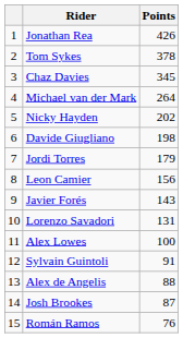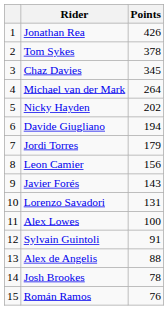 <table class="wikitable" style="font-size: 95%;">
 <tr>
 <th></th>
 <th>Rider</th>
 <th>Points</th>
 </tr>
 <tr>
 <td align=center>1</td>
 <td> <a href='#'>Jonathan Rea</a></td>
 <td align=right>426</td>
 </tr>
 <tr>
 <td align=center>2</td>
 <td> <a href='#'>Tom Sykes</a></td>
 <td align=right>378</td>
 </tr>
 <tr>
 <td align=center>3</td>
 <td> <a href='#'>Chaz Davies</a></td>
 <td align=right>345</td>
 </tr>
 <tr>
 <td align=center>4</td>
 <td> <a href='#'>Michael van der Mark</a></td>
 <td align=right>264</td>
 </tr>
 <tr>
 <td align=center>5</td>
 <td> <a href='#'>Nicky Hayden</a></td>
 <td align=right>202</td>
 </tr>
 <tr>
 <td align=center>6</td>
 <td> <a href='#'>Davide Giugliano</a></td>
-<td align=right>198</td>
+<td align=right>194</td>
 </tr>
 <tr>
 <td align=center>7</td>
 <td> <a href='#'>Jordi Torres</a></td>
 <td align=right>179</td>
 </tr>
 <tr>
 <td align=center>8</td>
 <td> <a href='#'>Leon Camier</a></td>
 <td align=right>156</td>
 </tr>
 <tr>
 <td align=center>9</td>
 <td> <a href='#'>Javier Forés</a></td>
 <td align=right>143</td>
 </tr>
 <tr>
 <td align=center>10</td>
 <td> <a href='#'>Lorenzo Savadori</a></td>
 <td align=right>131</td>
 </tr>
 <tr>
 <td align=center>11</td>
 <td> <a href='#'>Alex Lowes</a></td>
 <td align=right>100</td>
 </tr>
 <tr>
 <td align=center>12</td>
 <td> <a href='#'>Sylvain Guintoli</a></td>
 <td align=right>91</td>
 </tr>
 <tr>
 <td align=center>13</td>
 <td> <a href='#'>Alex de Angelis</a></td>
 <td align=right>88</td>
 </tr>
 <tr>
 <td align=center>14</td>
 <td> <a href='#'>Josh Brookes</a></td>
-<td align=right>87</td>
+<td align=right>78</td>
 </tr>
 <tr>
 <td align=center>15</td>
 <td> <a href='#'>Román Ramos</a></td>
 <td align=right>76</td>
 </tr>
 </table>
